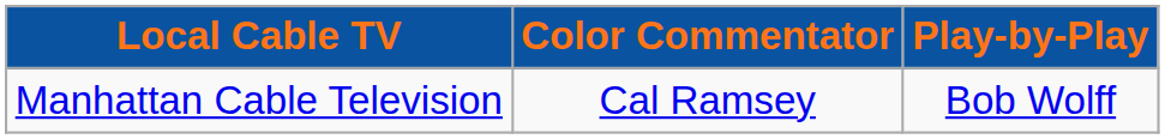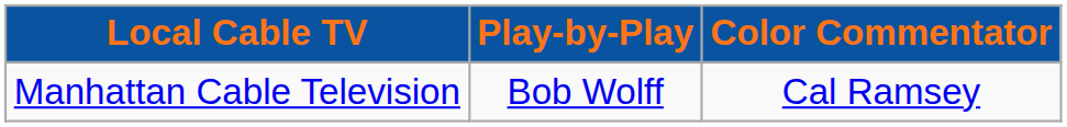 <table class="wikitable">
 <tr>
 <th style="color:#FF7518; background:#0953a0;">Local Cable TV</th>
+<th style="color:#FF7518; background:#0953a0;">Play-by-Play</th>
 <th style="color:#FF7518; background:#0953a0;">Color Commentator</th>
-<th style="color:#FF7518; background:#0953a0;">Play-by-Play</th>
 </tr>
 <tr style="text-align: center">
 <td><a href='#'>Manhattan Cable Television</a></td>
+<td><a href='#'>Bob Wolff</a></td>
 <td><a href='#'>Cal Ramsey</a></td>
-<td><a href='#'>Bob Wolff</a></td>
 </tr>
 </table>
